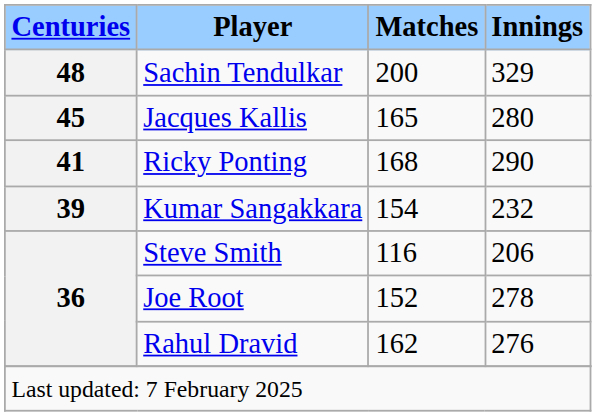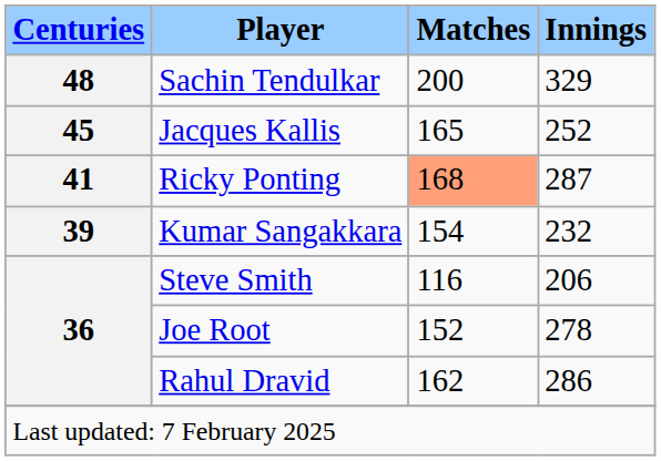 <table class="wikitable">
 <tr style="background:#9cf;">
 <td style="text-align:center;"><strong><a href='#'>Centuries</a></strong></td>
 <td style="text-align:center;"><strong>Player</strong></td>
 <td style="text-align:center;"><strong>Matches</strong></td>
 <td style="text-align:center;"><strong>Innings</strong></td>
 </tr>
 <tr>
 <th>48</th>
 <td> <a href='#'>Sachin Tendulkar</a></td>
 <td>200</td>
 <td>329</td>
 </tr>
 <tr>
 <th>45</th>
 <td> <a href='#'>Jacques Kallis</a></td>
 <td>165</td>
-<td>280</td>
+<td>252</td>
 </tr>
 <tr>
 <th>41</th>
 <td> <a href='#'>Ricky Ponting</a></td>
-<td>168</td>
-<td>290</td>
+<td style="background: lightsalmon;">168</td>
+<td>287</td>
 </tr>
 <tr>
 <th>39</th>
 <td> <a href='#'>Kumar Sangakkara</a></td>
 <td>154</td>
 <td>232</td>
 </tr>
 <tr>
 <th rowspan=3>36</th>
 <td> <a href='#'>Steve Smith</a> </td>
 <td>116</td>
 <td>206</td>
 </tr>
 <tr>
 <td> <a href='#'>Joe Root</a> </td>
 <td>152</td>
 <td>278</td>
 </tr>
 <tr>
 <td> <a href='#'>Rahul Dravid</a></td>
 <td>162</td>
-<td>276</td>
+<td>286</td>
 </tr>
 <tr>
 </tr>
 <tr class="sortbottom">
 <td colspan="5"><small>Last updated: 7 February 2025</small></td>
 </tr>
 </table>
